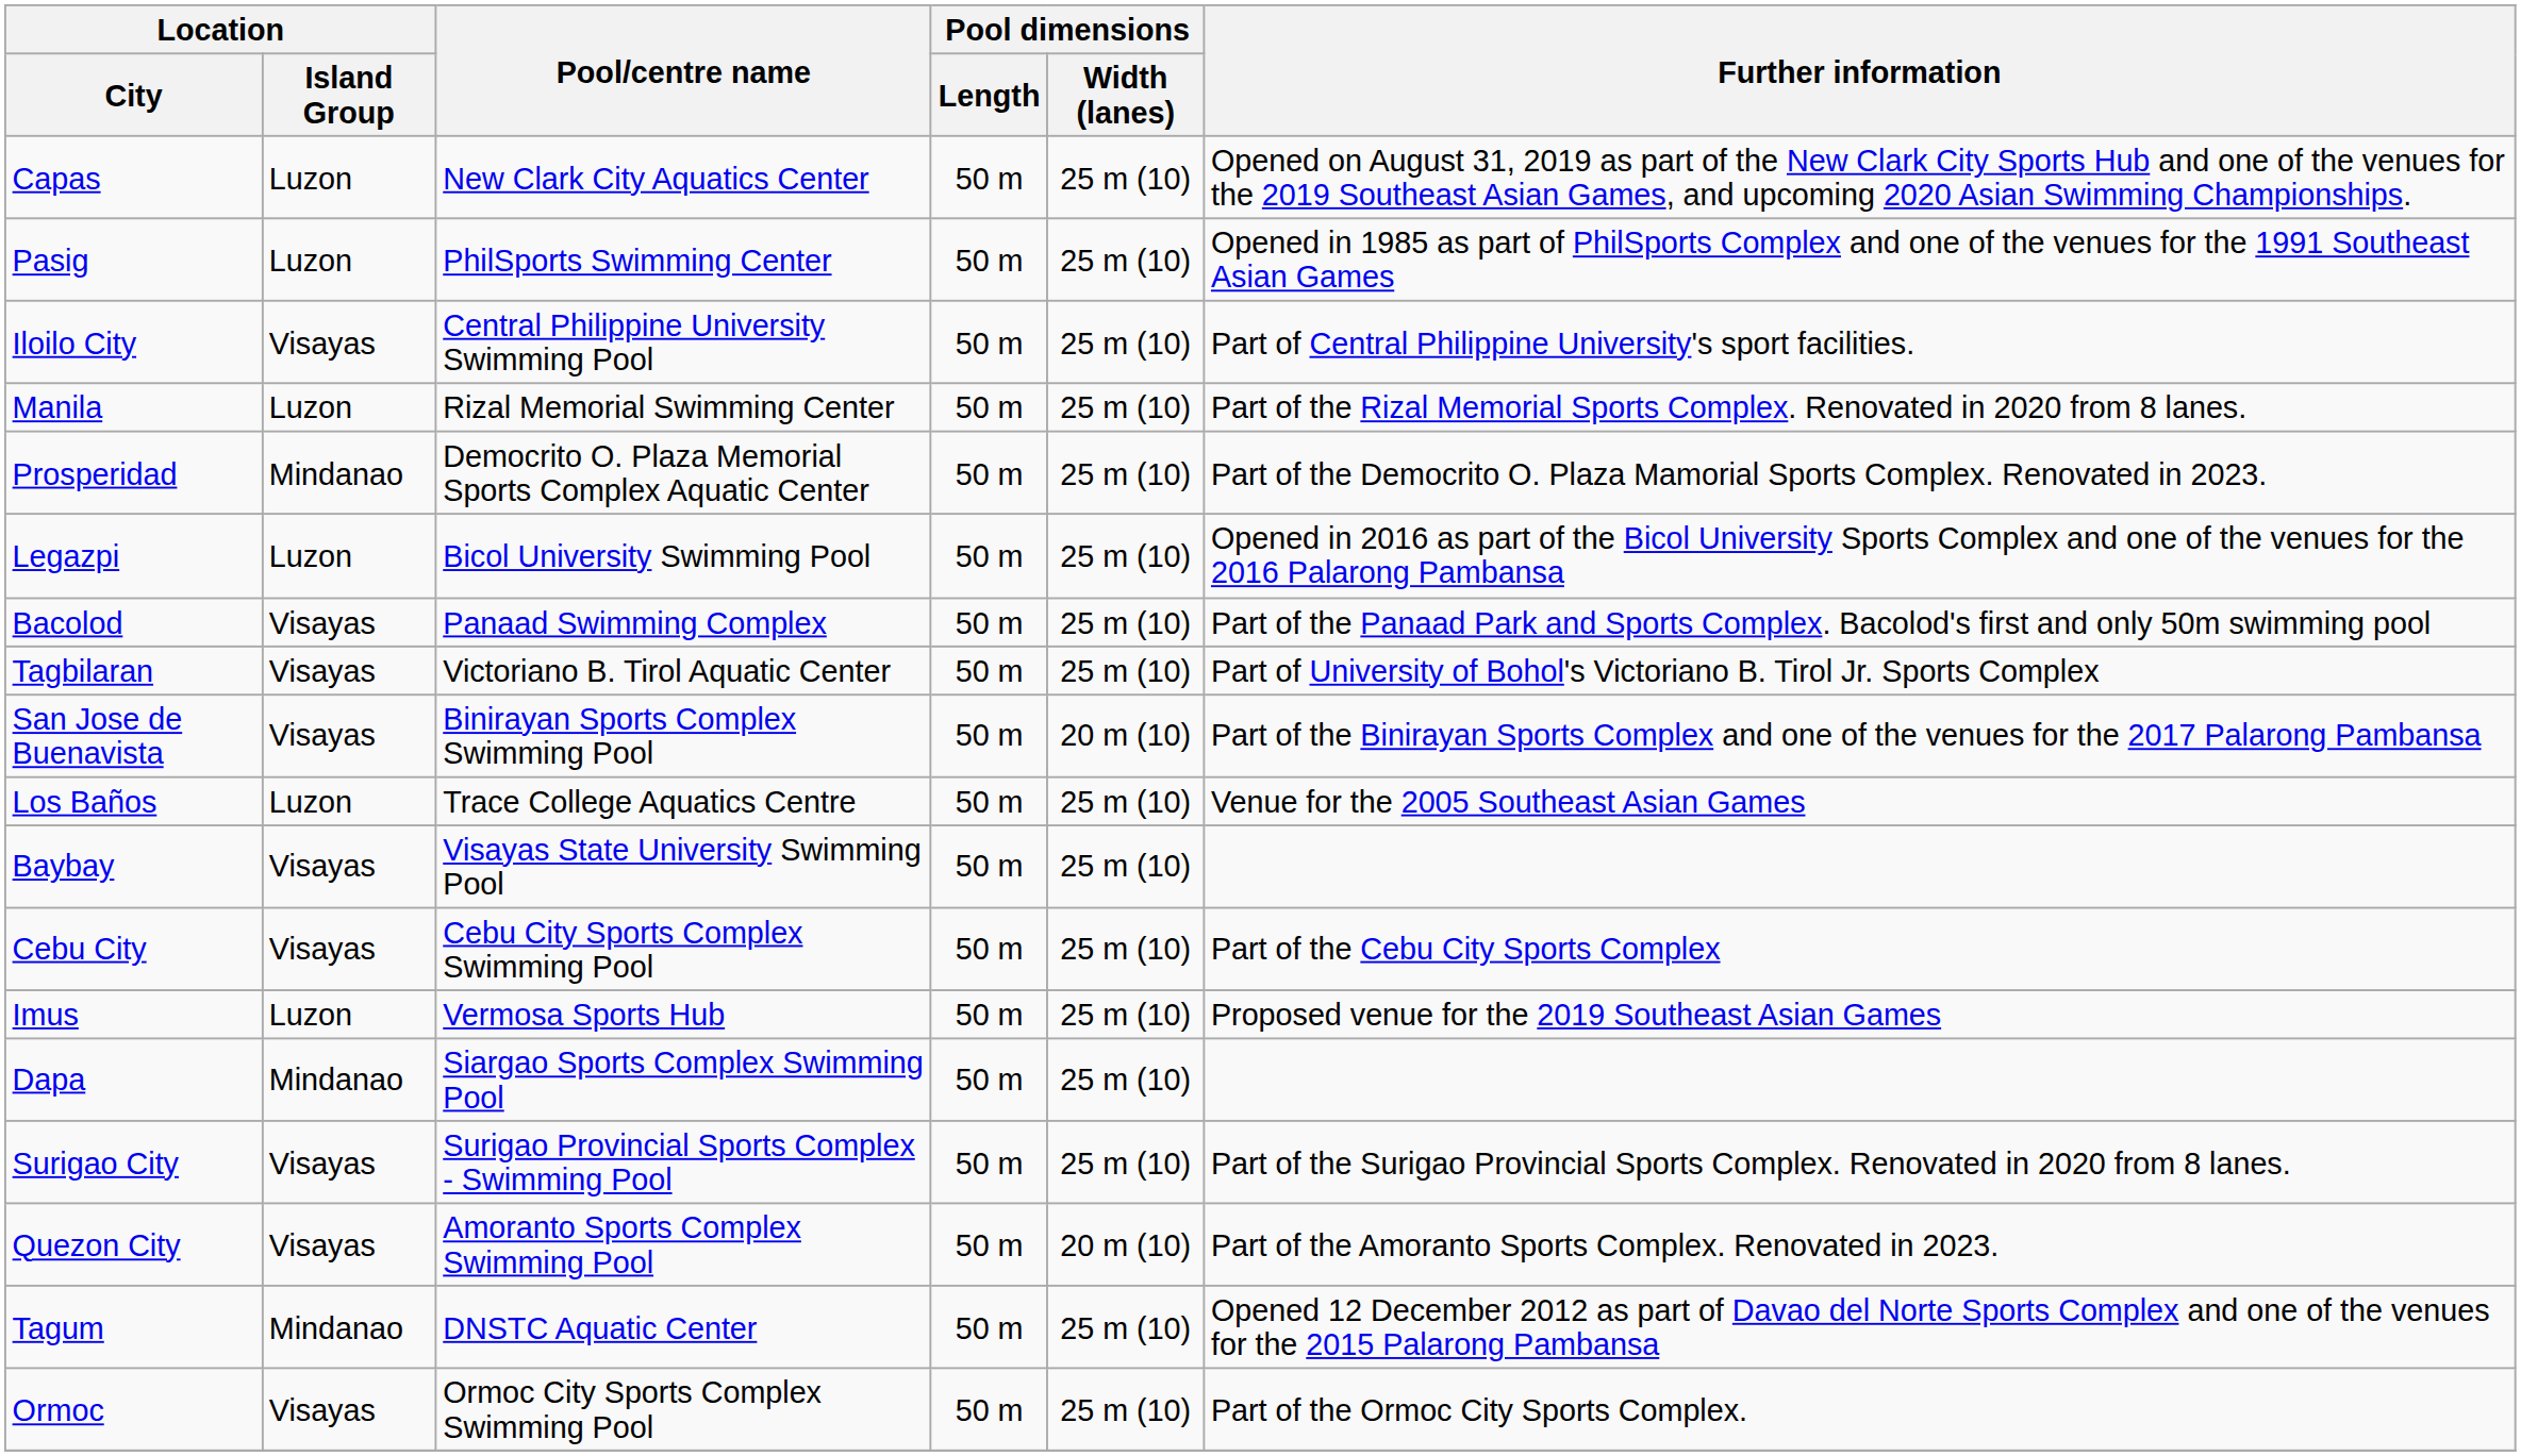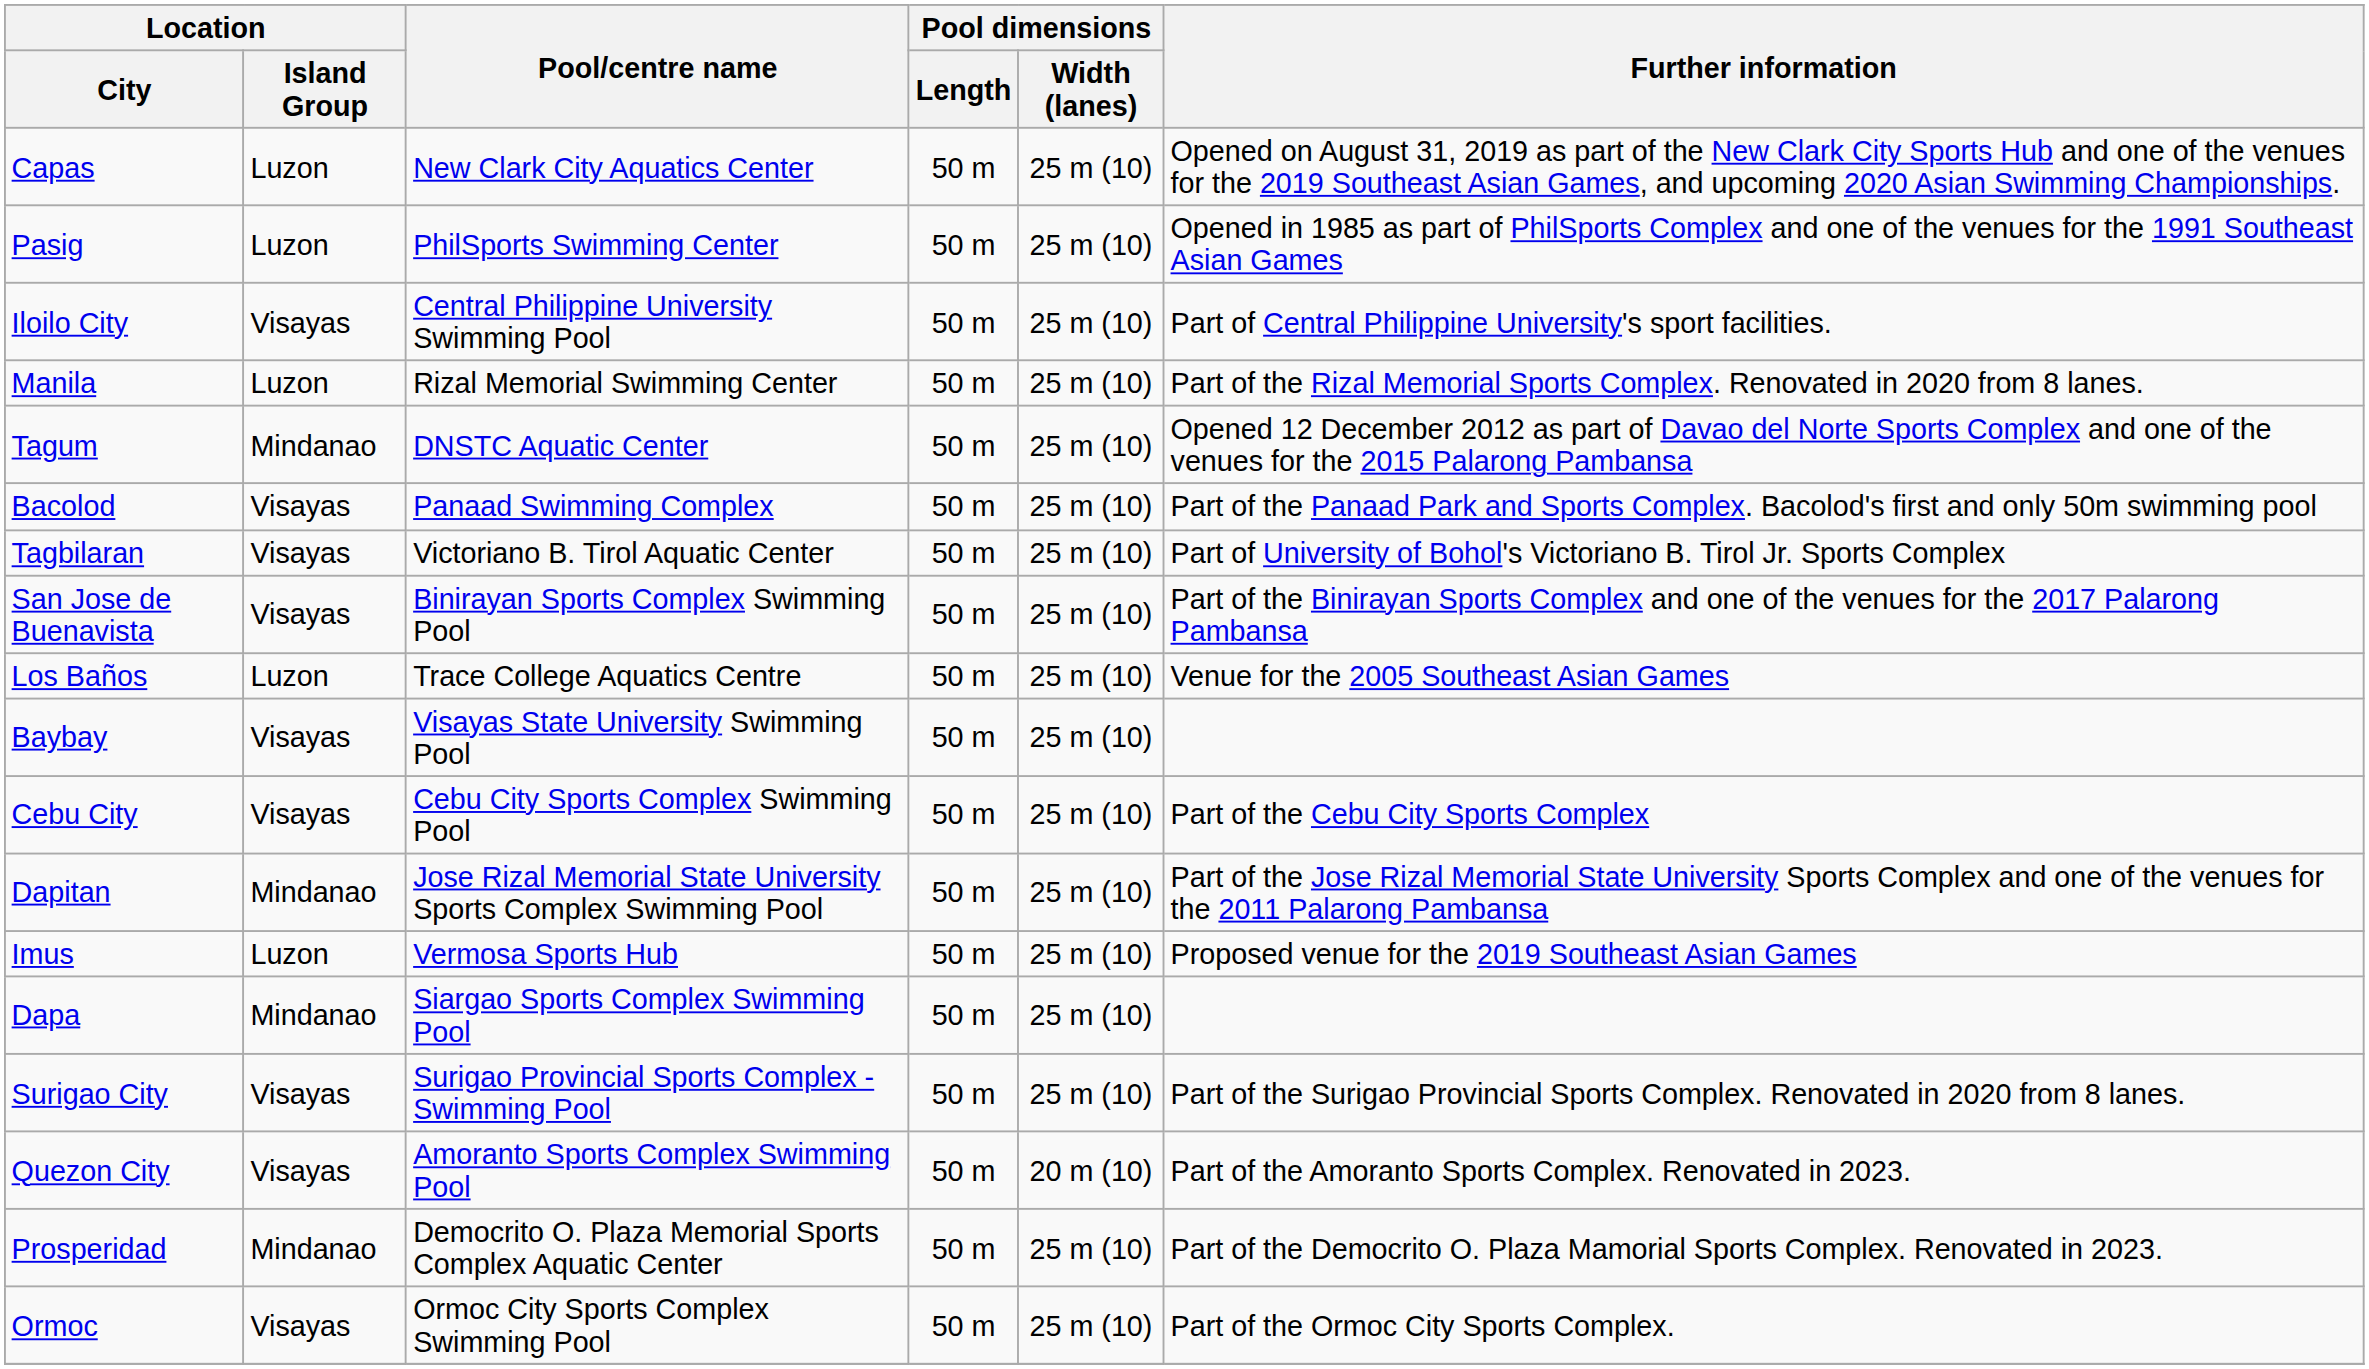 <table class="wikitable sortable" style="font-size:95%">
 <tr>
 <th colspan="2">Location</th>
 <th rowspan="2">Pool/centre name</th>
 <th colspan="2">Pool dimensions</th>
 <th rowspan="2">Further information</th>
 </tr>
 <tr>
 <th>City</th>
 <th>Island Group</th>
 <th>Length</th>
 <th>Width (lanes)</th>
 </tr>
 <tr>
 <td><a href='#'>Capas</a></td>
 <td>Luzon</td>
 <td><a href='#'>New Clark City Aquatics Center</a></td>
 <td align="center">50 m</td>
 <td align="center">25 m (10)</td>
 <td>Opened on August 31, 2019 as part of the <a href='#'>New Clark City Sports Hub</a> and one of the venues for the <a href='#'>2019 Southeast Asian Games</a>, and upcoming <a href='#'>2020 Asian Swimming Championships</a>.</td>
 </tr>
 <tr>
 <td><a href='#'>Pasig</a></td>
 <td>Luzon</td>
 <td><a href='#'>PhilSports Swimming Center</a></td>
 <td align="center">50 m</td>
 <td align="center">25 m (10)</td>
 <td>Opened in 1985 as part of <a href='#'>PhilSports Complex</a> and one of the venues for the <a href='#'>1991 Southeast Asian Games</a></td>
 </tr>
 <tr>
 <td><a href='#'>Iloilo City</a></td>
 <td>Visayas</td>
 <td><a href='#'>Central Philippine University</a> Swimming Pool</td>
 <td align="center">50 m</td>
 <td align="center">25 m (10)</td>
 <td>Part of <a href='#'>Central Philippine University</a>'s sport facilities.</td>
 </tr>
 <tr>
 <td><a href='#'>Manila</a></td>
 <td>Luzon</td>
 <td>Rizal Memorial Swimming Center</td>
 <td align="center">50 m</td>
 <td align="center">25 m (10)</td>
 <td>Part of the <a href='#'>Rizal Memorial Sports Complex</a>. Renovated in 2020 from 8 lanes.</td>
 </tr>
 <tr>
-<td><a href='#'>Prosperidad</a></td>
+<td><a href='#'>Tagum</a></td>
 <td>Mindanao</td>
-<td>Democrito O. Plaza Memorial Sports Complex Aquatic Center</td>
+<td><a href='#'>DNSTC Aquatic Center</a></td>
 <td align="center">50 m</td>
 <td align="center">25 m (10)</td>
-<td>Part of the Democrito O. Plaza Mamorial Sports Complex. Renovated in 2023.</td>
-</tr>
-<tr>
-<td><a href='#'>Legazpi</a></td>
-<td>Luzon</td>
-<td><a href='#'>Bicol University</a> Swimming Pool</td>
-<td align="center">50 m</td>
-<td align="center">25 m (10)</td>
-<td>Opened in 2016 as part of the <a href='#'>Bicol University</a> Sports Complex and one of the venues for the <a href='#'>2016 Palarong Pambansa</a></td>
+<td>Opened 12 December 2012 as part of <a href='#'>Davao del Norte Sports Complex</a> and one of the venues for the <a href='#'>2015 Palarong Pambansa</a></td>
 </tr>
 <tr>
 <td><a href='#'>Bacolod</a></td>
 <td>Visayas</td>
 <td><a href='#'>Panaad Swimming Complex</a></td>
 <td align="center">50 m</td>
 <td align="center">25 m (10)</td>
 <td>Part of the <a href='#'>Panaad Park and Sports Complex</a>. Bacolod's first and only 50m swimming pool</td>
 </tr>
 <tr>
 <td><a href='#'>Tagbilaran</a></td>
 <td>Visayas</td>
 <td>Victoriano B. Tirol Aquatic Center</td>
 <td align="center">50 m</td>
 <td align="center">25 m (10)</td>
 <td>Part of <a href='#'>University of Bohol</a>'s Victoriano B. Tirol Jr. Sports Complex</td>
 </tr>
 <tr>
 <td><a href='#'>San Jose de Buenavista</a></td>
 <td>Visayas</td>
 <td><a href='#'>Binirayan Sports Complex</a> Swimming Pool</td>
 <td align="center">50 m</td>
-<td align="center">20 m (10)</td>
+<td align="center">25 m (10)</td>
 <td>Part of the <a href='#'>Binirayan Sports Complex</a> and one of the venues for the <a href='#'>2017 Palarong Pambansa</a></td>
 </tr>
 <tr>
 <td><a href='#'>Los Baños</a></td>
 <td>Luzon</td>
 <td>Trace College Aquatics Centre</td>
 <td align="center">50 m</td>
 <td align="center">25 m (10)</td>
 <td>Venue for the <a href='#'>2005 Southeast Asian Games</a></td>
 </tr>
 <tr>
 <td><a href='#'>Baybay</a></td>
 <td>Visayas</td>
 <td><a href='#'>Visayas State University</a> Swimming Pool</td>
 <td align="center">50 m</td>
 <td align="center">25 m (10)</td>
 <td></td>
 </tr>
 <tr>
 <td><a href='#'>Cebu City</a></td>
 <td>Visayas</td>
 <td><a href='#'>Cebu City Sports Complex</a> Swimming Pool</td>
 <td align="center">50 m</td>
 <td align="center">25 m (10)</td>
 <td>Part of the <a href='#'>Cebu City Sports Complex</a></td>
+</tr>
+<tr>
+<td><a href='#'>Dapitan</a></td>
+<td>Mindanao</td>
+<td><a href='#'>Jose Rizal Memorial State University</a> Sports Complex Swimming Pool</td>
+<td align="center">50 m</td>
+<td align="center">25 m (10)</td>
+<td>Part of the <a href='#'>Jose Rizal Memorial State University</a> Sports Complex and one of the venues for the <a href='#'>2011 Palarong Pambansa</a></td>
 </tr>
 <tr>
 <td><a href='#'>Imus</a></td>
 <td>Luzon</td>
 <td><a href='#'>Vermosa Sports Hub</a></td>
 <td align="center">50 m</td>
 <td align="center">25 m (10)</td>
 <td>Proposed venue for the <a href='#'>2019 Southeast Asian Games</a></td>
 </tr>
 <tr>
 <td><a href='#'>Dapa</a></td>
 <td>Mindanao</td>
 <td><a href='#'>Siargao Sports Complex Swimming Pool</a></td>
 <td align="center">50 m</td>
 <td align="center">25 m (10)</td>
 <td></td>
 </tr>
 <tr>
 <td><a href='#'>Surigao City</a></td>
 <td>Visayas</td>
 <td><a href='#'>Surigao Provincial Sports Complex - Swimming Pool</a></td>
 <td align="center">50 m</td>
 <td align="center">25 m (10)</td>
 <td>Part of the Surigao Provincial Sports Complex. Renovated in 2020 from 8 lanes.</td>
 </tr>
 <tr>
 <td><a href='#'>Quezon City</a></td>
 <td>Visayas</td>
 <td><a href='#'>Amoranto Sports Complex Swimming Pool</a></td>
 <td align="center">50 m</td>
 <td align="center">20 m (10)</td>
 <td>Part of the Amoranto Sports Complex. Renovated in 2023.</td>
 </tr>
 <tr>
-<td><a href='#'>Tagum</a></td>
+<td><a href='#'>Prosperidad</a></td>
 <td>Mindanao</td>
-<td><a href='#'>DNSTC Aquatic Center</a></td>
+<td>Democrito O. Plaza Memorial Sports Complex Aquatic Center</td>
 <td align="center">50 m</td>
 <td align="center">25 m (10)</td>
-<td>Opened 12 December 2012 as part of <a href='#'>Davao del Norte Sports Complex</a> and one of the venues for the <a href='#'>2015 Palarong Pambansa</a></td>
+<td>Part of the Democrito O. Plaza Mamorial Sports Complex. Renovated in 2023.</td>
 </tr>
 <tr>
 <td><a href='#'>Ormoc</a></td>
 <td>Visayas</td>
 <td>Ormoc City Sports Complex Swimming Pool</td>
 <td align="center">50 m</td>
 <td align="center">25 m (10)</td>
 <td>Part of the Ormoc City Sports Complex.</td>
 </tr>
 <tr>
 </tr>
 </table>
